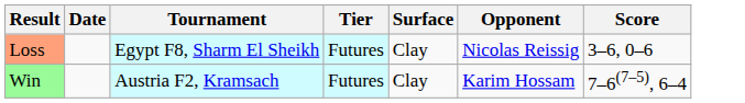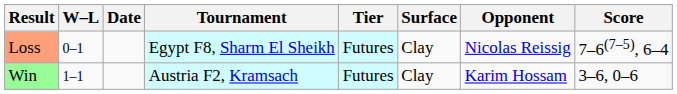 <table class="sortable wikitable">
 <tr>
 <th>Result</th>
+<th class="unsortable">W–L</th>
 <th>Date</th>
 <th>Tournament</th>
 <th>Tier</th>
 <th>Surface</th>
 <th>Opponent</th>
 <th class="unsortable">Score</th>
 </tr>
 <tr>
 <td bgcolor=#FFA07A>Loss</td>
+<td><small>0–1</small></td>
 <td></td>
 <td style="background:#cffcff;">Egypt F8, <a href='#'>Sharm El Sheikh</a></td>
 <td style="background:#cffcff;">Futures</td>
 <td>Clay</td>
 <td> <a href='#'>Nicolas Reissig</a></td>
-<td>3–6, 0–6</td>
+<td>7–6<sup>(7–5)</sup>, 6–4</td>
 </tr>
 <tr>
 <td bgcolor=98FB98>Win</td>
+<td><small>1–1</small></td>
 <td></td>
 <td style="background:#cffcff;">Austria F2, <a href='#'>Kramsach</a></td>
 <td style="background:#cffcff;">Futures</td>
 <td>Clay</td>
 <td> <a href='#'>Karim Hossam</a></td>
-<td>7–6<sup>(7–5)</sup>, 6–4</td>
+<td>3–6, 0–6</td>
 </tr>
 </table>
